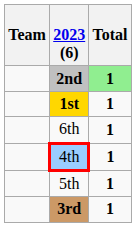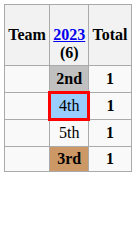 <table class="wikitable" style="text-align: center;">
 <tr>
 <th>Team</th>
 <th><br><a href='#'>2023</a><br>(6)</th>
 <th>Total</th>
 </tr>
 <tr>
 </tr>
 <tr>
 <td align=left></td>
 <td bgcolor=silver><strong>2nd</strong></td>
-<td style="background: lightgreen;"><strong>1</strong></td>
-</tr>
-<tr>
-<td align=left></td>
-<td bgcolor="gold"><strong>1st</strong></td>
-<td><strong>1</strong></td>
-</tr>
-<tr>
-<td align=left></td>
-<td>6th</td>
 <td><strong>1</strong></td>
 </tr>
 <tr>
 <td align=left></td>
 <td style="border:3px solid red;" bgcolor=#9acdff>4th</td>
 <td><strong>1</strong></td>
 </tr>
 <tr>
 <td align=left></td>
 <td>5th</td>
 <td><strong>1</strong></td>
 </tr>
 <tr>
 <td align=left></td>
 <td bgcolor="cc9966"><strong>3rd</strong></td>
 <td><strong>1</strong></td>
 </tr>
 </table>
